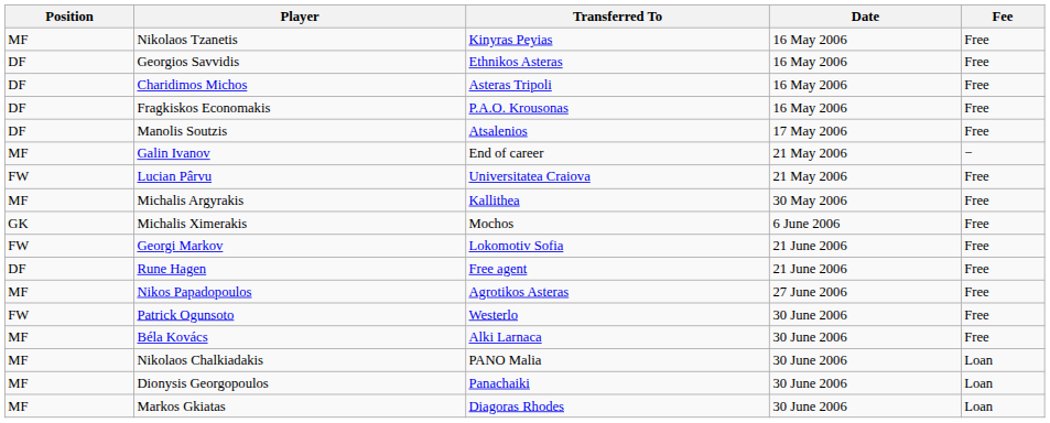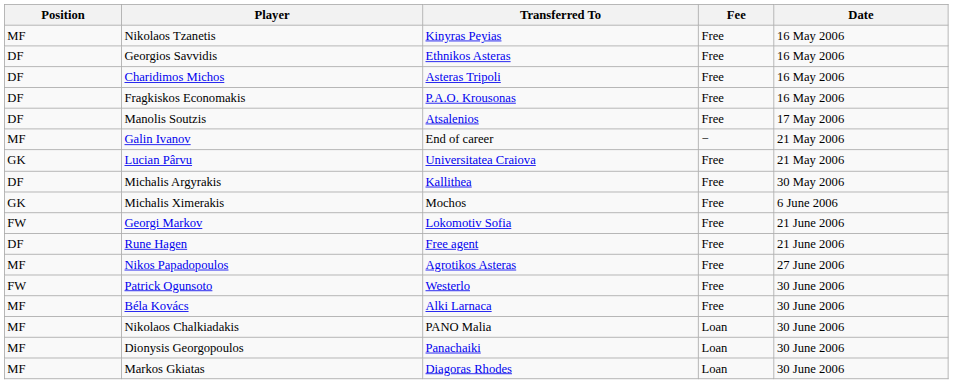 <table class="wikitable sortable" style="width:90%; text-align:center; font-size:95%; text-align:left;">
 <tr>
 <th><strong>Position</strong></th>
 <th><strong>Player</strong></th>
 <th><strong>Transferred To</strong></th>
+<th><strong>Fee</strong></th>
 <th><strong>Date</strong></th>
-<th><strong>Fee</strong></th>
 </tr>
 <tr>
 <td>MF</td>
 <td> Nikolaos Tzanetis</td>
 <td> <a href='#'>Kinyras Peyias</a></td>
+<td>Free</td>
 <td>16 May 2006</td>
-<td>Free</td>
 </tr>
 <tr>
 <td>DF</td>
 <td> Georgios Savvidis</td>
 <td> <a href='#'>Ethnikos Asteras</a></td>
+<td>Free</td>
 <td>16 May 2006</td>
-<td>Free</td>
 </tr>
 <tr>
 <td>DF</td>
 <td> <a href='#'>Charidimos Michos</a></td>
 <td> <a href='#'>Asteras Tripoli</a></td>
+<td>Free</td>
 <td>16 May 2006</td>
-<td>Free</td>
 </tr>
 <tr>
 <td>DF</td>
 <td> Fragkiskos Economakis</td>
 <td> <a href='#'>P.A.O. Krousonas</a></td>
+<td>Free</td>
 <td>16 May 2006</td>
-<td>Free</td>
 </tr>
 <tr>
 <td>DF</td>
 <td> Manolis Soutzis</td>
 <td> <a href='#'>Atsalenios</a></td>
+<td>Free</td>
 <td>17 May 2006</td>
-<td>Free</td>
 </tr>
 <tr>
 <td>MF</td>
 <td> <a href='#'>Galin Ivanov</a></td>
 <td>End of career</td>
+<td>−</td>
 <td>21 May 2006</td>
-<td>−</td>
 </tr>
 <tr>
-<td>FW</td>
+<td>GK</td>
 <td> <a href='#'>Lucian Pârvu</a></td>
 <td> <a href='#'>Universitatea Craiova</a></td>
+<td>Free</td>
 <td>21 May 2006</td>
-<td>Free</td>
 </tr>
 <tr>
-<td>MF</td>
+<td>DF</td>
 <td> Michalis Argyrakis</td>
 <td> <a href='#'>Kallithea</a></td>
+<td>Free</td>
 <td>30 May 2006</td>
-<td>Free</td>
 </tr>
 <tr>
 <td>GK</td>
 <td> Michalis Ximerakis</td>
 <td> Mochos</td>
+<td>Free</td>
 <td>6 June 2006</td>
-<td>Free</td>
 </tr>
 <tr>
 <td>FW</td>
 <td> <a href='#'>Georgi Markov</a></td>
 <td> <a href='#'>Lokomotiv Sofia</a></td>
+<td>Free</td>
 <td>21 June 2006</td>
-<td>Free</td>
 </tr>
 <tr>
 <td>DF</td>
 <td> <a href='#'>Rune Hagen</a></td>
 <td><a href='#'>Free agent</a></td>
+<td>Free</td>
 <td>21 June 2006</td>
-<td>Free</td>
 </tr>
 <tr>
 <td>MF</td>
 <td> <a href='#'>Nikos Papadopoulos</a></td>
 <td> <a href='#'>Agrotikos Asteras</a></td>
+<td>Free</td>
 <td>27 June 2006</td>
-<td>Free</td>
 </tr>
 <tr>
 <td>FW</td>
 <td> <a href='#'>Patrick Ogunsoto</a></td>
 <td> <a href='#'>Westerlo</a></td>
+<td>Free</td>
 <td>30 June 2006</td>
-<td>Free</td>
 </tr>
 <tr>
 <td>MF</td>
 <td> <a href='#'>Béla Kovács</a></td>
 <td> <a href='#'>Alki Larnaca</a></td>
+<td>Free</td>
 <td>30 June 2006</td>
-<td>Free</td>
 </tr>
 <tr>
 <td>MF</td>
 <td> Nikolaos Chalkiadakis</td>
 <td> PANO Malia</td>
+<td>Loan</td>
 <td>30 June 2006</td>
-<td>Loan</td>
 </tr>
 <tr>
 <td>MF</td>
 <td> Dionysis Georgopoulos</td>
 <td> <a href='#'>Panachaiki</a></td>
+<td>Loan</td>
 <td>30 June 2006</td>
-<td>Loan</td>
 </tr>
 <tr>
 <td>MF</td>
 <td> Markos Gkiatas</td>
 <td> <a href='#'>Diagoras Rhodes</a></td>
+<td>Loan</td>
 <td>30 June 2006</td>
-<td>Loan</td>
 </tr>
 </table>
